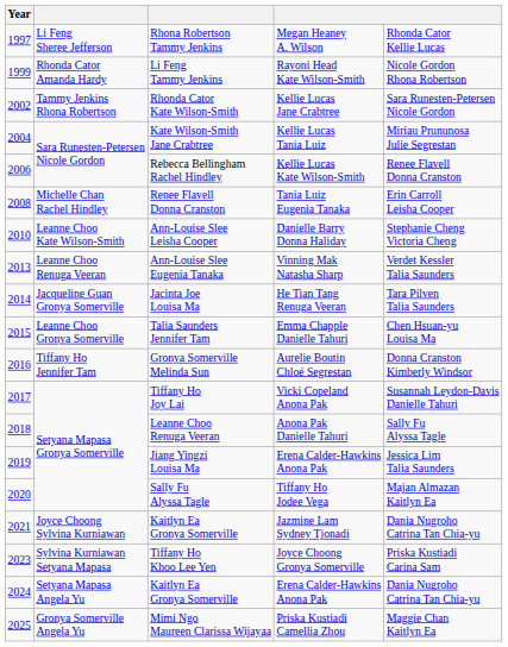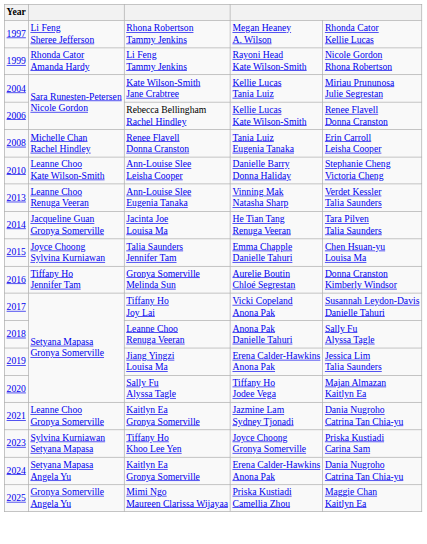 <table class=wikitable style="font-size:90%;">
 <tr>
 <th>Year</th>
 <th></th>
 <th></th>
 <th colspan=2></th>
 </tr>
 <tr>
 <td><a href='#'>1997</a></td>
 <td> <a href='#'>Li Feng</a><br> <a href='#'>Sheree Jefferson</a></td>
 <td> <a href='#'>Rhona Robertson</a><br> <a href='#'>Tammy Jenkins</a></td>
 <td> <a href='#'>Megan Heaney</a><br> <a href='#'>A. Wilson</a></td>
 <td> <a href='#'>Rhonda Cator</a><br> <a href='#'>Kellie Lucas</a></td>
 </tr>
 <tr>
 <td><a href='#'>1999</a></td>
 <td> <a href='#'>Rhonda Cator</a><br> <a href='#'>Amanda Hardy</a></td>
 <td> <a href='#'>Li Feng</a><br> <a href='#'>Tammy Jenkins</a></td>
 <td> <a href='#'>Rayoni Head</a><br> <a href='#'>Kate Wilson-Smith</a></td>
 <td> <a href='#'>Nicole Gordon</a><br> <a href='#'>Rhona Robertson</a></td>
-</tr>
-<tr>
-<td><a href='#'>2002</a></td>
-<td> <a href='#'>Tammy Jenkins</a><br> <a href='#'>Rhona Robertson</a></td>
-<td> <a href='#'>Rhonda Cator</a><br> <a href='#'>Kate Wilson-Smith</a></td>
-<td> <a href='#'>Kellie Lucas</a><br> <a href='#'>Jane Crabtree</a></td>
-<td> <a href='#'>Sara Runesten-Petersen</a><br> <a href='#'>Nicole Gordon</a></td>
 </tr>
 <tr>
 <td><a href='#'>2004</a></td>
 <td rowspan="2"> <a href='#'>Sara Runesten-Petersen</a><br> <a href='#'>Nicole Gordon</a></td>
 <td> <a href='#'>Kate Wilson-Smith</a><br> <a href='#'>Jane Crabtree</a></td>
 <td> <a href='#'>Kellie Lucas</a><br> <a href='#'>Tania Luiz</a></td>
 <td> <a href='#'>Miriau Prununosa</a><br> <a href='#'>Julie Segrestan</a></td>
 </tr>
 <tr>
 <td><a href='#'>2006</a></td>
 <td> Rebecca Bellingham<br> <a href='#'>Rachel Hindley</a></td>
 <td> <a href='#'>Kellie Lucas</a><br> <a href='#'>Kate Wilson-Smith</a></td>
 <td> <a href='#'>Renee Flavell</a><br> <a href='#'>Donna Cranston</a></td>
 </tr>
 <tr>
 <td><a href='#'>2008</a></td>
 <td> <a href='#'>Michelle Chan</a><br> <a href='#'>Rachel Hindley</a></td>
 <td> <a href='#'>Renee Flavell</a><br> <a href='#'>Donna Cranston</a></td>
 <td> <a href='#'>Tania Luiz</a><br> <a href='#'>Eugenia Tanaka</a></td>
 <td> <a href='#'>Erin Carroll</a><br> <a href='#'>Leisha Cooper</a></td>
 </tr>
 <tr>
 <td><a href='#'>2010</a></td>
 <td> <a href='#'>Leanne Choo</a><br> <a href='#'>Kate Wilson-Smith</a></td>
 <td> <a href='#'>Ann-Louise Slee</a><br> <a href='#'>Leisha Cooper</a></td>
 <td> <a href='#'>Danielle Barry</a><br> <a href='#'>Donna Haliday</a></td>
 <td> <a href='#'>Stephanie Cheng</a><br> <a href='#'>Victoria Cheng</a></td>
 </tr>
 <tr>
 <td><a href='#'>2013</a></td>
 <td> <a href='#'>Leanne Choo</a><br> <a href='#'>Renuga Veeran</a></td>
 <td> <a href='#'>Ann-Louise Slee</a><br> <a href='#'>Eugenia Tanaka</a></td>
 <td> <a href='#'>Vinning Mak</a><br> <a href='#'>Natasha Sharp</a></td>
 <td> <a href='#'>Verdet Kessler</a><br> <a href='#'>Talia Saunders</a></td>
 </tr>
 <tr>
 <td><a href='#'>2014</a></td>
 <td> <a href='#'>Jacqueline Guan</a><br> <a href='#'>Gronya Somerville</a></td>
 <td> <a href='#'>Jacinta Joe</a><br> <a href='#'>Louisa Ma</a></td>
 <td> <a href='#'>He Tian Tang</a><br> <a href='#'>Renuga Veeran</a></td>
 <td> <a href='#'>Tara Pilven</a><br> <a href='#'>Talia Saunders</a></td>
 </tr>
 <tr>
 <td><a href='#'>2015</a></td>
-<td> <a href='#'>Leanne Choo</a><br> <a href='#'>Gronya Somerville</a></td>
+<td> <a href='#'>Joyce Choong</a><br> <a href='#'>Sylvina Kurniawan</a></td>
 <td> <a href='#'>Talia Saunders</a><br> <a href='#'>Jennifer Tam</a></td>
 <td> <a href='#'>Emma Chapple</a><br> <a href='#'>Danielle Tahuri</a></td>
 <td> <a href='#'>Chen Hsuan-yu</a><br> <a href='#'>Louisa Ma</a></td>
 </tr>
 <tr>
 <td><a href='#'>2016</a></td>
 <td> <a href='#'>Tiffany Ho</a><br> <a href='#'>Jennifer Tam</a></td>
 <td> <a href='#'>Gronya Somerville</a><br> <a href='#'>Melinda Sun</a></td>
 <td> <a href='#'>Aurelie Boutin</a><br> <a href='#'>Chloé Segrestan</a></td>
 <td> <a href='#'>Donna Cranston</a><br> <a href='#'>Kimberly Windsor</a></td>
 </tr>
 <tr>
 <td><a href='#'>2017</a></td>
 <td rowspan="4"> <a href='#'>Setyana Mapasa</a><br> <a href='#'>Gronya Somerville</a></td>
 <td> <a href='#'>Tiffany Ho</a><br> <a href='#'>Joy Lai</a></td>
 <td> <a href='#'>Vicki Copeland</a><br> <a href='#'>Anona Pak</a></td>
 <td> <a href='#'>Susannah Leydon-Davis</a><br> <a href='#'>Danielle Tahuri</a></td>
 </tr>
 <tr>
 <td><a href='#'>2018</a></td>
 <td> <a href='#'>Leanne Choo</a><br> <a href='#'>Renuga Veeran</a></td>
 <td> <a href='#'>Anona Pak</a><br> <a href='#'>Danielle Tahuri</a></td>
 <td> <a href='#'>Sally Fu</a><br> <a href='#'>Alyssa Tagle</a></td>
 </tr>
 <tr>
 <td><a href='#'>2019</a></td>
 <td> <a href='#'>Jiang Yingzi</a><br> <a href='#'>Louisa Ma</a></td>
 <td> <a href='#'>Erena Calder-Hawkins</a><br> <a href='#'>Anona Pak</a></td>
 <td> <a href='#'>Jessica Lim</a><br> <a href='#'>Talia Saunders</a></td>
 </tr>
 <tr>
 <td><a href='#'>2020</a></td>
 <td> <a href='#'>Sally Fu</a><br> <a href='#'>Alyssa Tagle</a></td>
 <td> <a href='#'>Tiffany Ho</a><br> <a href='#'>Jodee Vega</a></td>
 <td> <a href='#'>Majan Almazan</a><br> <a href='#'>Kaitlyn Ea</a></td>
 </tr>
 <tr>
 <td><a href='#'>2021</a></td>
-<td> <a href='#'>Joyce Choong</a><br> <a href='#'>Sylvina Kurniawan</a></td>
+<td> <a href='#'>Leanne Choo</a><br> <a href='#'>Gronya Somerville</a></td>
 <td> <a href='#'>Kaitlyn Ea</a><br> <a href='#'>Gronya Somerville</a></td>
 <td> <a href='#'>Jazmine Lam</a><br> <a href='#'>Sydney Tjonadi</a></td>
 <td> <a href='#'>Dania Nugroho</a><br> <a href='#'>Catrina Tan Chia-yu</a></td>
 </tr>
 <tr>
 <td><a href='#'>2023</a></td>
 <td> <a href='#'>Sylvina Kurniawan</a><br> <a href='#'>Setyana Mapasa</a></td>
 <td> <a href='#'>Tiffany Ho</a><br> <a href='#'>Khoo Lee Yen</a></td>
 <td> <a href='#'>Joyce Choong</a><br> <a href='#'>Gronya Somerville</a></td>
 <td> <a href='#'>Priska Kustiadi</a><br> <a href='#'>Carina Sam</a></td>
 </tr>
 <tr>
 <td><a href='#'>2024</a></td>
 <td> <a href='#'>Setyana Mapasa</a><br> <a href='#'>Angela Yu</a></td>
 <td> <a href='#'>Kaitlyn Ea</a><br> <a href='#'>Gronya Somerville</a></td>
 <td> <a href='#'>Erena Calder-Hawkins</a><br> <a href='#'>Anona Pak</a></td>
 <td> <a href='#'>Dania Nugroho</a><br> <a href='#'>Catrina Tan Chia-yu</a></td>
 </tr>
 <tr>
 <td><a href='#'>2025</a></td>
 <td> <a href='#'>Gronya Somerville</a><br> <a href='#'>Angela Yu</a></td>
 <td> <a href='#'>Mimi Ngo</a><br> <a href='#'>Maureen Clarissa Wijayaa</a></td>
 <td> <a href='#'>Priska Kustiadi</a><br> <a href='#'>Camellia Zhou</a></td>
 <td> <a href='#'>Maggie Chan</a><br> <a href='#'>Kaitlyn Ea</a></td>
 </tr>
 </table>
